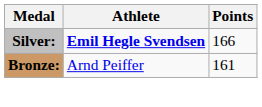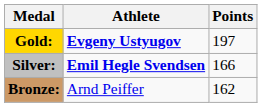 <table class="wikitable">
 <tr>
 <th><strong>Medal</strong></th>
 <th><strong>Athlete</strong></th>
 <th><strong>Points</strong></th>
+</tr>
+<tr>
+<td style="text-align:center;background-color:gold;"><strong>Gold:</strong></td>
+<td> <strong><a href='#'>Evgeny Ustyugov</a></strong></td>
+<td>197</td>
 </tr>
 <tr>
 <td style="text-align:center;background-color:silver;"><strong>Silver:</strong></td>
 <td><strong> <a href='#'>Emil Hegle Svendsen</a></strong></td>
 <td>166</td>
 </tr>
 <tr>
 <td style="text-align:center;background-color:#CC9966;"><strong>Bronze:</strong></td>
 <td> <a href='#'>Arnd Peiffer</a></td>
-<td>161</td>
+<td>162</td>
 </tr>
 </table>
